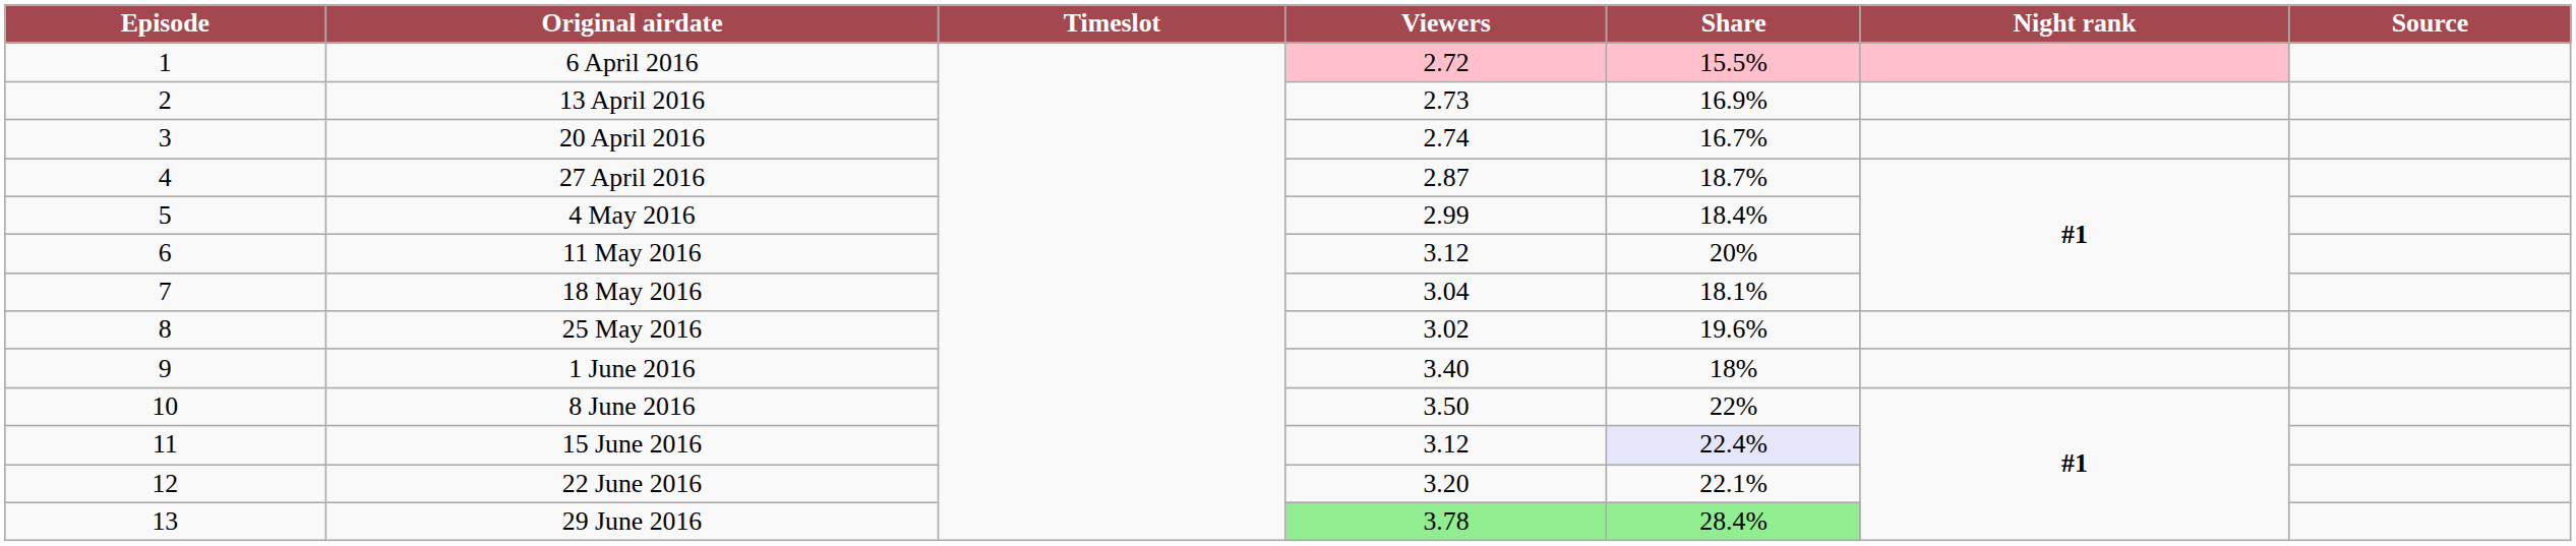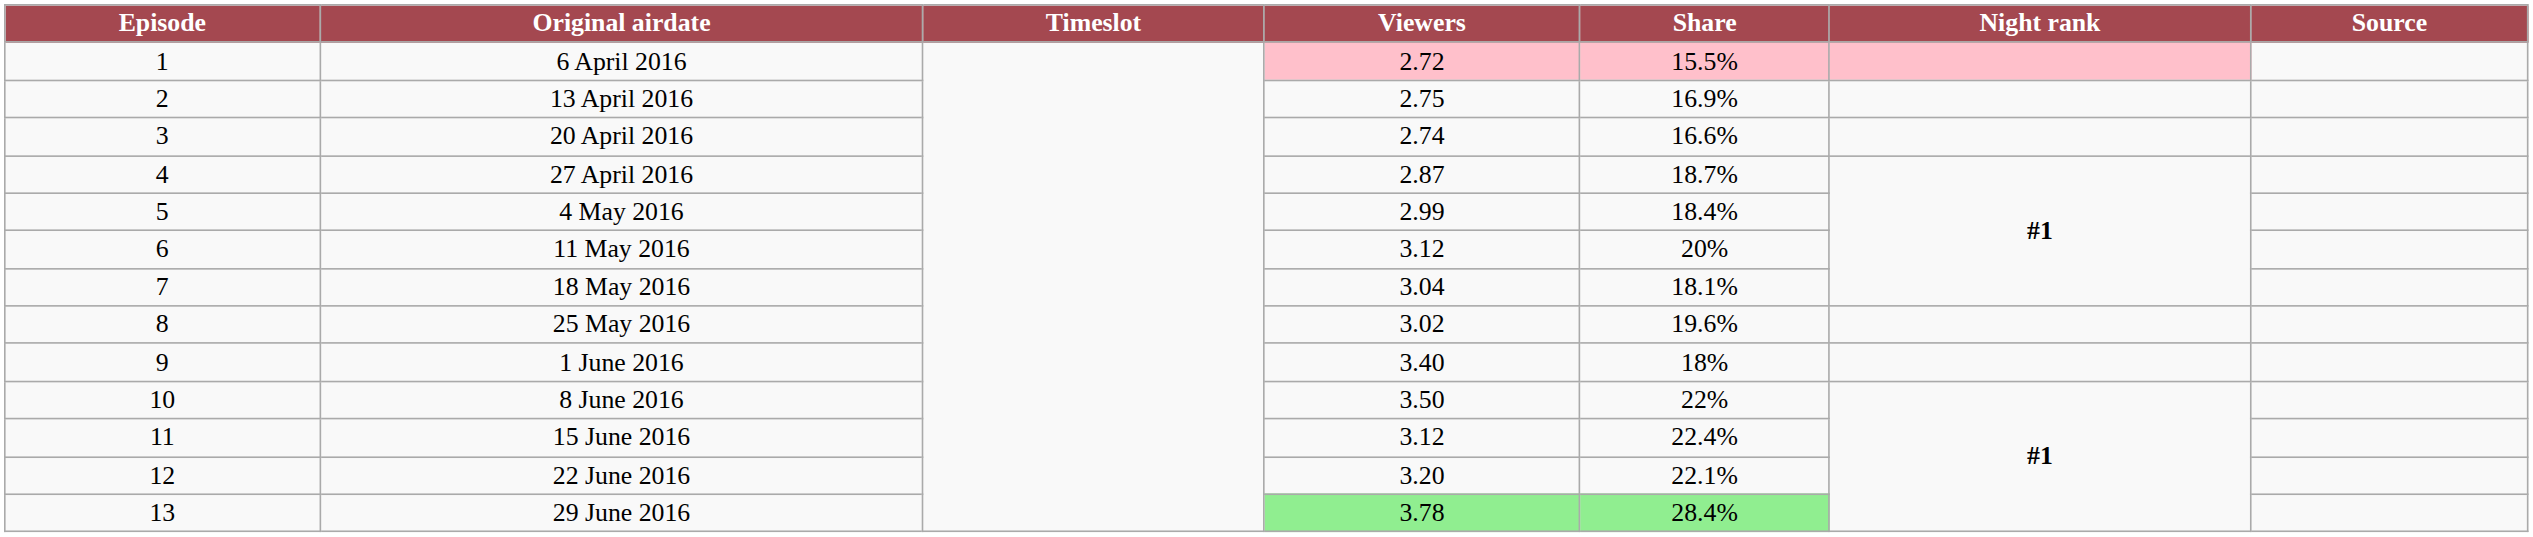 <table class="wikitable plainrowheaders" style="text-align:center; line-height:16px; width:99%">
 <tr style="background:#A44850;color:white">
 <td><strong>Episode</strong></td>
 <td><strong>Original airdate</strong></td>
 <td><strong>Timeslot</strong></td>
 <td><strong>Viewers<br></strong></td>
 <td><strong>Share</strong></td>
 <td><strong>Night rank</strong></td>
 <td><strong>Source</strong></td>
 </tr>
 <tr>
 <td>1</td>
 <td>6 April 2016</td>
 <td rowspan=13></td>
 <td bgcolor=#FFC0CB>2.72</td>
 <td bgcolor=#FFC0CB>15.5%</td>
 <td bgcolor=#FFC0CB></td>
 <td></td>
 </tr>
 <tr>
 <td>2</td>
 <td>13 April 2016</td>
-<td>2.73</td>
+<td>2.75</td>
 <td>16.9%</td>
 <td></td>
 <td></td>
 </tr>
 <tr>
 <td>3</td>
 <td>20 April 2016</td>
 <td>2.74</td>
-<td>16.7%</td>
+<td>16.6%</td>
 <td></td>
 <td></td>
 </tr>
 <tr>
 <td>4</td>
 <td>27 April 2016</td>
 <td>2.87</td>
 <td>18.7%</td>
 <td rowspan="4"><strong>#1</strong></td>
 <td></td>
 </tr>
 <tr>
 <td>5</td>
 <td>4 May 2016</td>
 <td>2.99</td>
 <td>18.4%</td>
 <td></td>
 </tr>
 <tr>
 <td>6</td>
 <td>11 May 2016</td>
 <td>3.12</td>
 <td>20%</td>
 <td></td>
 </tr>
 <tr>
 <td>7</td>
 <td>18 May 2016</td>
 <td>3.04</td>
 <td>18.1%</td>
 <td></td>
 </tr>
 <tr>
 <td>8</td>
 <td>25 May 2016</td>
 <td>3.02</td>
 <td>19.6%</td>
 <td></td>
 <td></td>
 </tr>
 <tr>
 <td>9</td>
 <td>1 June 2016</td>
 <td>3.40</td>
 <td>18%</td>
 <td></td>
 <td></td>
 </tr>
 <tr>
 <td>10</td>
 <td>8 June 2016</td>
 <td>3.50</td>
 <td>22%</td>
 <td rowspan="4"><strong>#1</strong></td>
 <td></td>
 </tr>
 <tr>
 <td>11</td>
 <td>15 June 2016</td>
 <td>3.12</td>
-<td style="background: lavender;">22.4%</td>
+<td>22.4%</td>
 <td></td>
 </tr>
 <tr>
 <td>12</td>
 <td>22 June 2016</td>
 <td>3.20</td>
 <td>22.1%</td>
 <td></td>
 </tr>
 <tr>
 <td>13</td>
 <td>29 June 2016</td>
 <td bgcolor=#90EE90>3.78</td>
 <td bgcolor=#90EE90>28.4%</td>
 <td></td>
 </tr>
 </table>
